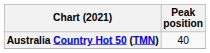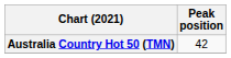 <table class="wikitable sortable plainrowheaders" style="text-align:center">
 <tr>
 <th scope="col">Chart (2021)</th>
 <th scope="col">Peak<br>position</th>
 </tr>
 <tr>
 <th scope="row">Australia <a href='#'>Country Hot 50</a> (<a href='#'>TMN</a>)</th>
-<td>40</td>
+<td>42</td>
 </tr>
 <tr>
 </tr>
 <tr>
 </tr>
 <tr>
 </tr>
 <tr>
 </tr>
 <tr>
 </tr>
 </table>
